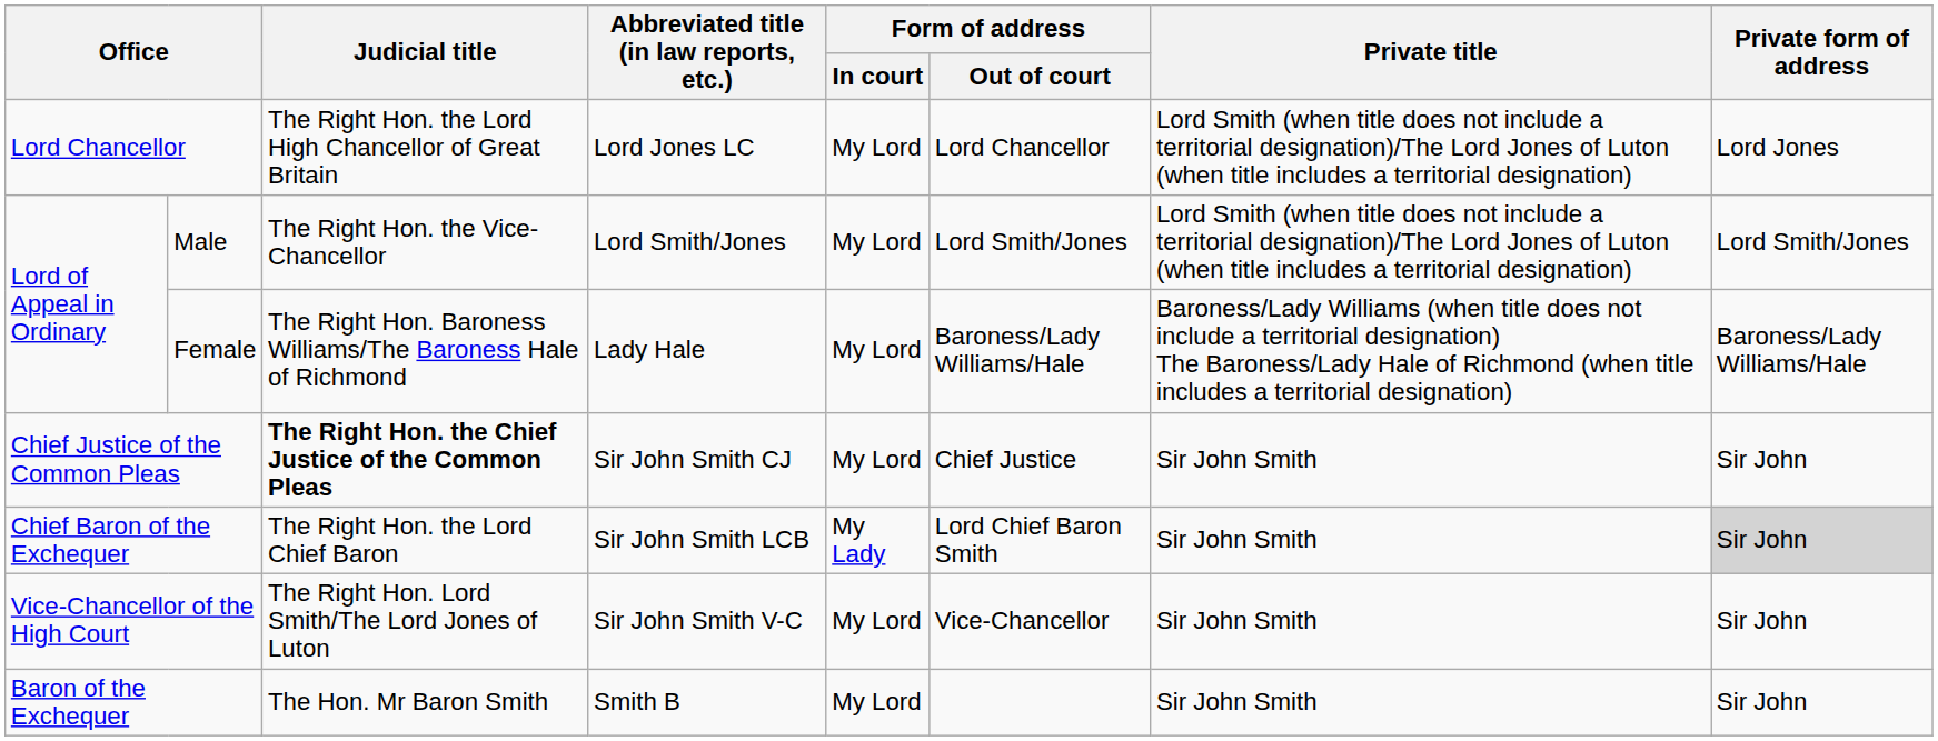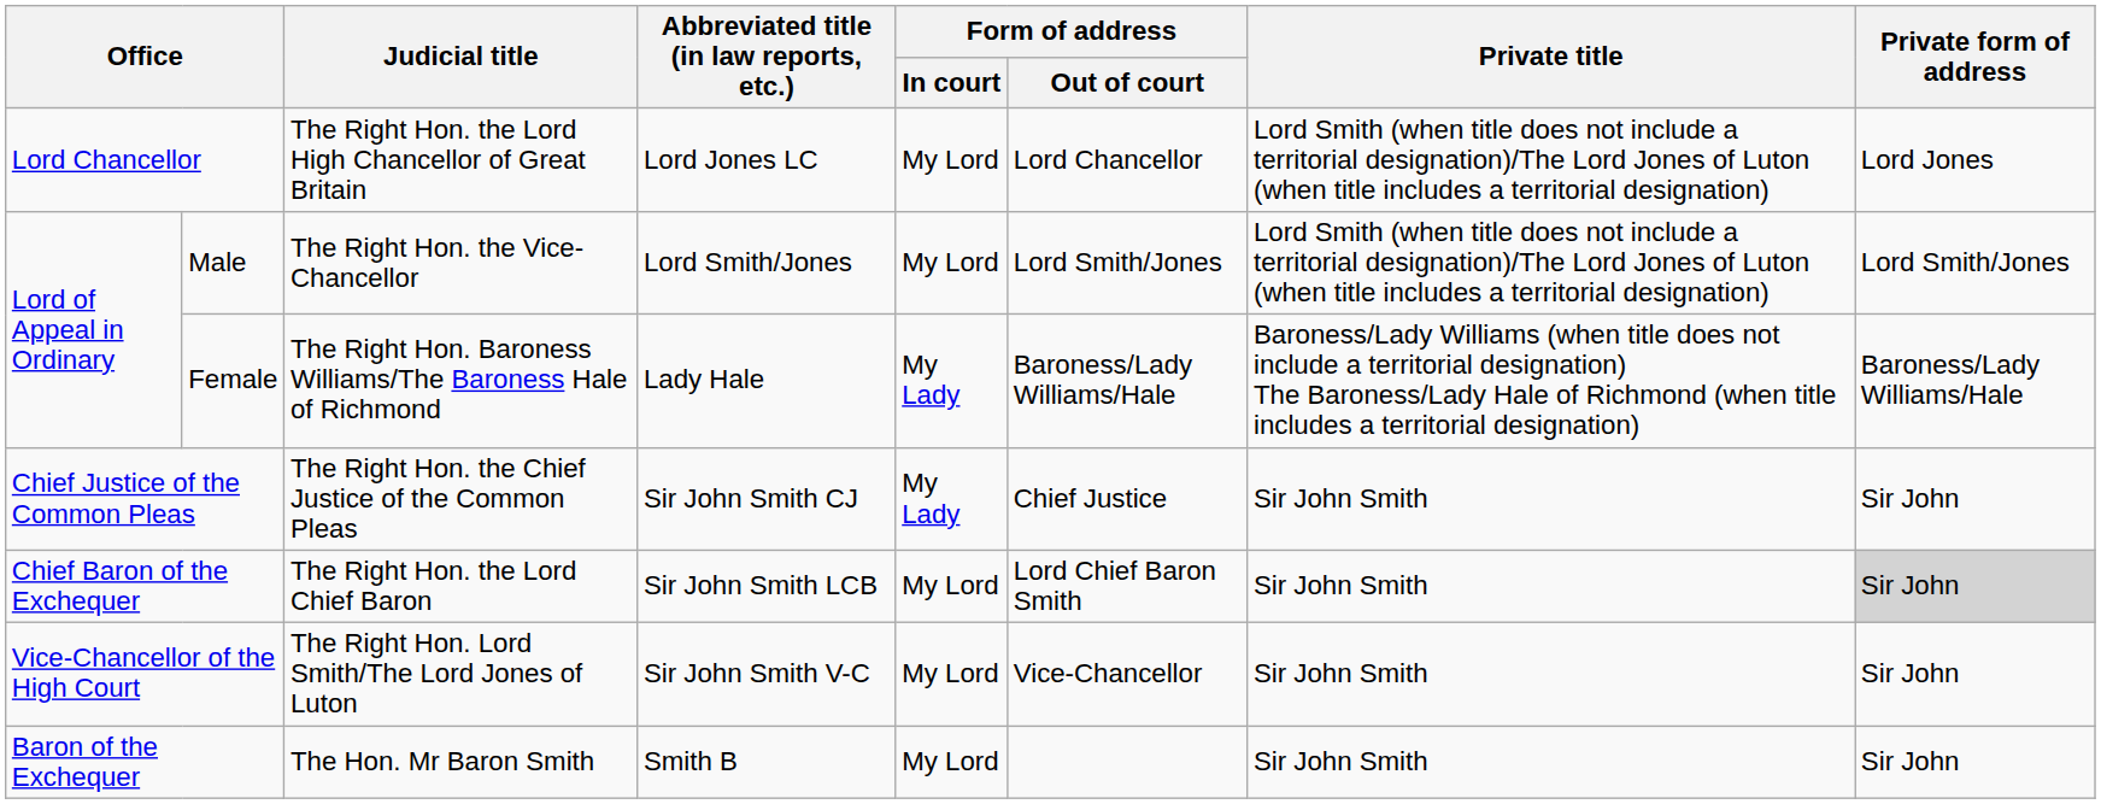 <table class="wikitable">
 <tr>
 <th rowspan=2 colspan=2>Office</th>
 <th rowspan=2>Judicial title</th>
 <th rowspan=2>Abbreviated title (in law reports, etc.)</th>
 <th colspan=2>Form of address</th>
 <th rowspan=2>Private title</th>
 <th rowspan=2>Private form of address</th>
 </tr>
 <tr>
 <th nowrap>In court</th>
 <th nowrap>Out of court</th>
 </tr>
 <tr>
 <td colspan=2><a href='#'>Lord Chancellor</a></td>
 <td>The Right Hon. the Lord High Chancellor of Great Britain</td>
 <td>Lord Jones LC</td>
 <td>My Lord</td>
 <td>Lord Chancellor</td>
 <td>Lord Smith (when title does not include a territorial designation)/The Lord Jones of Luton (when title includes a territorial designation)</td>
 <td>Lord Jones</td>
 </tr>
 <tr>
 <td rowspan=2><a href='#'>Lord of Appeal in Ordinary</a></td>
 <td>Male</td>
 <td>The Right Hon. the Vice-Chancellor</td>
 <td>Lord Smith/Jones</td>
 <td>My Lord</td>
 <td>Lord Smith/Jones</td>
 <td>Lord Smith (when title does not include a territorial designation)/The Lord Jones of Luton (when title includes a territorial designation)</td>
 <td>Lord Smith/Jones</td>
 </tr>
 <tr>
 <td>Female</td>
 <td>The Right Hon. Baroness Williams/The <a href='#'>Baroness</a> Hale of Richmond</td>
 <td>Lady Hale</td>
-<td>My Lord</td>
+<td>My <a href='#'>Lady</a></td>
 <td>Baroness/Lady Williams/Hale</td>
 <td>Baroness/Lady Williams (when title does not include a territorial designation)<br>The Baroness/Lady Hale of Richmond (when title includes a territorial designation)</td>
 <td>Baroness/Lady Williams/Hale</td>
 </tr>
 <tr>
 <td colspan=2><a href='#'>Chief Justice of the Common Pleas</a></td>
-<td><strong>The Right Hon. the Chief Justice of the Common Pleas</strong></td>
+<td>The Right Hon. the Chief Justice of the Common Pleas</td>
 <td>Sir John Smith CJ</td>
-<td>My Lord</td>
+<td>My <a href='#'>Lady</a></td>
 <td>Chief Justice</td>
 <td>Sir John Smith</td>
 <td>Sir John</td>
 </tr>
 <tr>
 <td colspan=2><a href='#'>Chief Baron of the Exchequer</a></td>
 <td>The Right Hon. the Lord Chief Baron</td>
 <td>Sir John Smith LCB</td>
-<td>My <a href='#'>Lady</a></td>
+<td>My Lord</td>
 <td>Lord Chief Baron Smith</td>
 <td>Sir John Smith</td>
 <td style="background: lightgrey;">Sir John</td>
 </tr>
 <tr>
 <td colspan=2><a href='#'>Vice-Chancellor of the High Court</a></td>
 <td>The Right Hon. Lord Smith/The Lord Jones of Luton</td>
 <td>Sir John Smith V-C</td>
 <td>My Lord</td>
 <td>Vice-Chancellor</td>
 <td>Sir John Smith</td>
 <td>Sir John</td>
 </tr>
 <tr>
 <td colspan=2><a href='#'>Baron of the Exchequer</a></td>
 <td>The Hon. Mr Baron Smith</td>
 <td>Smith B</td>
 <td>My Lord</td>
 <td></td>
 <td>Sir John Smith</td>
 <td>Sir John</td>
 </tr>
 </table>
